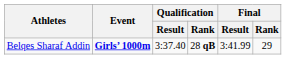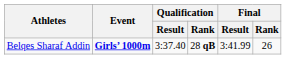 <table class="wikitable" border="1" style="font-size:90%">
 <tr>
 <th rowspan=2>Athletes</th>
 <th rowspan=2>Event</th>
 <th colspan=2>Qualification</th>
 <th colspan=2>Final</th>
 </tr>
 <tr>
 <th>Result</th>
 <th>Rank</th>
 <th>Result</th>
 <th>Rank</th>
 </tr>
 <tr>
 <td><a href='#'>Belqes Sharaf Addin</a></td>
 <td><strong><a href='#'>Girls’ 1000m</a></strong></td>
 <td align=center>3:37.40</td>
 <td align=center>28 <strong>qB</strong></td>
 <td align=center>3:41.99</td>
-<td align=center>29</td>
+<td align=center>26</td>
 </tr>
 </table>
